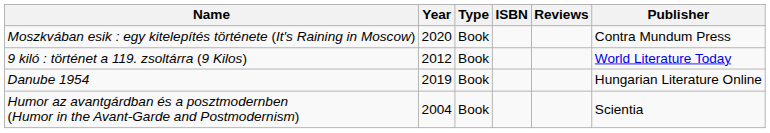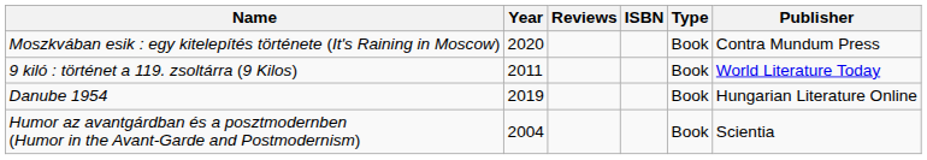 <table class="wikitable">
 <tr>
 <th>Name</th>
 <th>Year</th>
+<th>Reviews</th>
+<th>ISBN</th>
 <th>Type</th>
-<th>ISBN</th>
-<th>Reviews</th>
 <th>Publisher</th>
 </tr>
 <tr>
 <td><em>Moszkvában esik : egy kitelepítés története</em> (<em>It's Raining in Moscow</em>)</td>
 <td>2020</td>
-<td>Book</td>
 <td></td>
 <td></td>
+<td>Book</td>
 <td>Contra Mundum Press</td>
 </tr>
 <tr>
 <td><em>9 kiló : történet a 119. zsoltárra</em> (<em>9 Kilos</em>)</td>
-<td>2012</td>
-<td>Book</td>
+<td>2011</td>
 <td></td>
 <td></td>
+<td>Book</td>
 <td><a href='#'>World Literature Today</a></td>
 </tr>
 <tr>
 <td><em>Danube 1954</em></td>
 <td>2019</td>
-<td>Book</td>
 <td></td>
 <td></td>
+<td>Book</td>
 <td>Hungarian Literature Online</td>
 </tr>
 <tr>
 <td><em>Humor az avantgárdban és a posztmodernben</em><br> (<em>Humor in the Avant-Garde and Postmodernism</em>)</td>
 <td>2004</td>
-<td>Book</td>
 <td></td>
 <td></td>
+<td>Book</td>
 <td>Scientia</td>
 </tr>
 </table>
